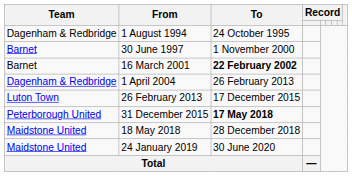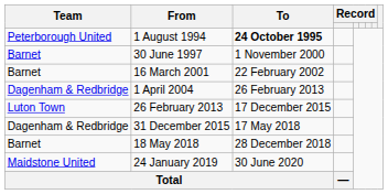 <table class=wikitable style=text-align:center>
 <tr>
 <th rowspan=2>Team</th>
 <th rowspan=2>From</th>
 <th rowspan=2>To</th>
 <th colspan=5>Record</th>
 <th rowspan=2></th>
 </tr>
 <tr>
 <th></th>
 <th></th>
 <th></th>
 <th></th>
 <th></th>
 </tr>
 <tr>
-<td align=left>Dagenham & Redbridge</td>
+<td align=left><a href='#'>Peterborough United</a></td>
 <td align=left>1 August 1994</td>
-<td align=left>24 October 1995<br></td>
+<td align=left><strong>24 October 1995<br></strong></td>
 <td></td>
 </tr>
 <tr>
 <td align=left><a href='#'>Barnet</a></td>
 <td align=left>30 June 1997</td>
 <td align=left>1 November 2000<br></td>
 <td></td>
 </tr>
 <tr>
 <td align=left>Barnet</td>
 <td align=left>16 March 2001</td>
-<td align=left><strong>22 February 2002<br></strong></td>
+<td align=left>22 February 2002<br></td>
 <td></td>
 </tr>
 <tr>
 <td align=left><a href='#'>Dagenham & Redbridge</a></td>
 <td align=left>1 April 2004</td>
 <td align=left>26 February 2013<br></td>
 <td></td>
 </tr>
 <tr>
 <td align=left><a href='#'>Luton Town</a></td>
 <td align=left>26 February 2013</td>
 <td align=left>17 December 2015<br></td>
 <td></td>
 </tr>
 <tr>
-<td align=left><a href='#'>Peterborough United</a></td>
+<td align=left>Dagenham & Redbridge</td>
 <td align=left>31 December 2015</td>
-<td align=left><strong>17 May 2018<br></strong></td>
+<td align=left>17 May 2018<br></td>
 <td></td>
 </tr>
 <tr>
-<td align=left><a href='#'>Maidstone United</a></td>
+<td align=left>Barnet</td>
 <td align=left>18 May 2018</td>
 <td align=left>28 December 2018<br></td>
 <td></td>
 </tr>
 <tr>
 <td align=left><a href='#'>Maidstone United</a></td>
 <td align=left>24 January 2019</td>
 <td align=left>30 June 2020<br></td>
 <td></td>
 </tr>
 <tr>
 <th colspan=3>Total<br></th>
 <th>—</th>
 </tr>
 </table>
